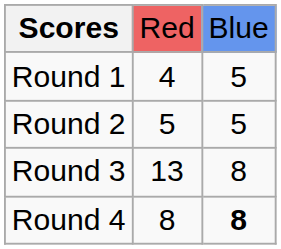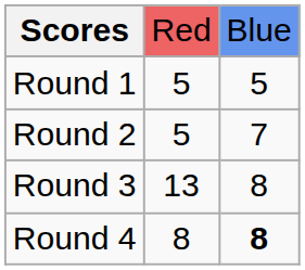 <table class="wikitable" style="text-align:center">
 <tr>
 <th>Scores</th>
 <td bgcolor="#EE6363">Red</td>
 <td bgcolor="#6495ED">Blue</td>
 </tr>
 <tr>
 <td>Round 1</td>
-<td>4</td>
+<td>5</td>
 <td>5</td>
 </tr>
 <tr>
 <td>Round 2</td>
 <td>5</td>
-<td>5</td>
+<td>7</td>
 </tr>
 <tr>
 <td>Round 3</td>
 <td>13</td>
 <td>8</td>
 </tr>
 <tr>
 <td>Round 4</td>
 <td>8</td>
 <td><strong>8</strong></td>
 </tr>
 </table>
